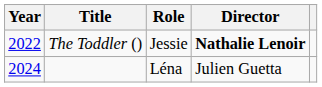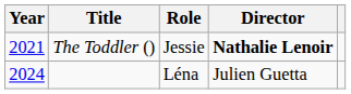 <table class="wikitable sortable">
 <tr>
 <th>Year</th>
 <th>Title</th>
 <th>Role</th>
 <th>Director</th>
 <th scope="col" class="unsortable"></th>
 </tr>
 <tr>
-<td><a href='#'>2022</a></td>
+<td><a href='#'>2021</a></td>
 <td><em>The Toddler</em> ()</td>
 <td>Jessie</td>
 <td><strong>Nathalie Lenoir</strong></td>
 <td></td>
 </tr>
 <tr>
 <td><a href='#'>2024</a></td>
 <td></td>
 <td>Léna</td>
 <td>Julien Guetta</td>
 </tr>
 </table>
